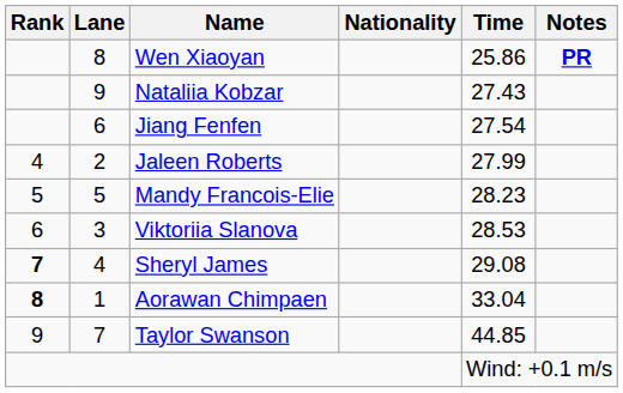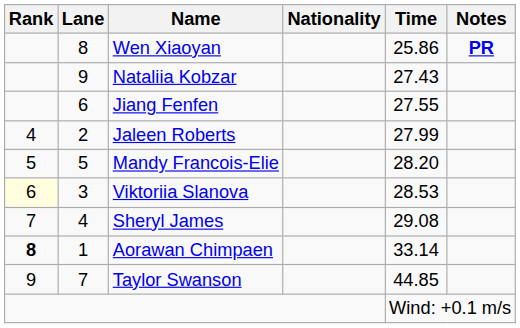 <table class="wikitable sortable" style="text-align:center">
 <tr>
 <th>Rank</th>
 <th>Lane</th>
 <th>Name</th>
 <th>Nationality</th>
 <th>Time</th>
 <th>Notes</th>
 </tr>
 <tr>
 <td></td>
 <td>8</td>
 <td align=left><a href='#'>Wen Xiaoyan</a></td>
 <td align=left></td>
 <td>25.86</td>
 <td><strong><a href='#'>PR</a></strong></td>
 </tr>
 <tr>
 <td></td>
 <td>9</td>
 <td align=left><a href='#'>Nataliia Kobzar</a></td>
 <td align=left></td>
 <td>27.43</td>
 <td></td>
 </tr>
 <tr>
 <td></td>
 <td>6</td>
 <td align=left><a href='#'>Jiang Fenfen</a></td>
 <td align=left></td>
-<td>27.54</td>
+<td>27.55</td>
 <td></td>
 </tr>
 <tr>
 <td>4</td>
 <td>2</td>
 <td align=left><a href='#'>Jaleen Roberts</a></td>
 <td align=left></td>
 <td>27.99</td>
 <td></td>
 </tr>
 <tr>
 <td>5</td>
 <td>5</td>
 <td align=left><a href='#'>Mandy Francois-Elie</a></td>
 <td align=left></td>
-<td>28.23</td>
+<td>28.20</td>
 <td></td>
 </tr>
 <tr>
-<td>6</td>
+<td style="background: lightyellow;">6</td>
 <td>3</td>
 <td align=left><a href='#'>Viktoriia Slanova</a></td>
 <td align=left></td>
 <td>28.53</td>
 <td></td>
 </tr>
 <tr>
-<td><strong>7</strong></td>
+<td>7</td>
 <td>4</td>
 <td align=left><a href='#'>Sheryl James</a></td>
 <td align=left></td>
 <td>29.08</td>
 <td></td>
 </tr>
 <tr>
 <td><strong>8</strong></td>
 <td>1</td>
 <td align=left><a href='#'>Aorawan Chimpaen</a></td>
 <td align=left></td>
-<td>33.04</td>
+<td>33.14</td>
 <td></td>
 </tr>
 <tr>
 <td>9</td>
 <td>7</td>
 <td align=left><a href='#'>Taylor Swanson</a></td>
 <td align=left></td>
 <td>44.85</td>
 <td></td>
 </tr>
 <tr class="sortbottom">
 <td colspan="4"></td>
 <td colspan="2" style="text-align:left;">Wind: +0.1 m/s</td>
 </tr>
 </table>
